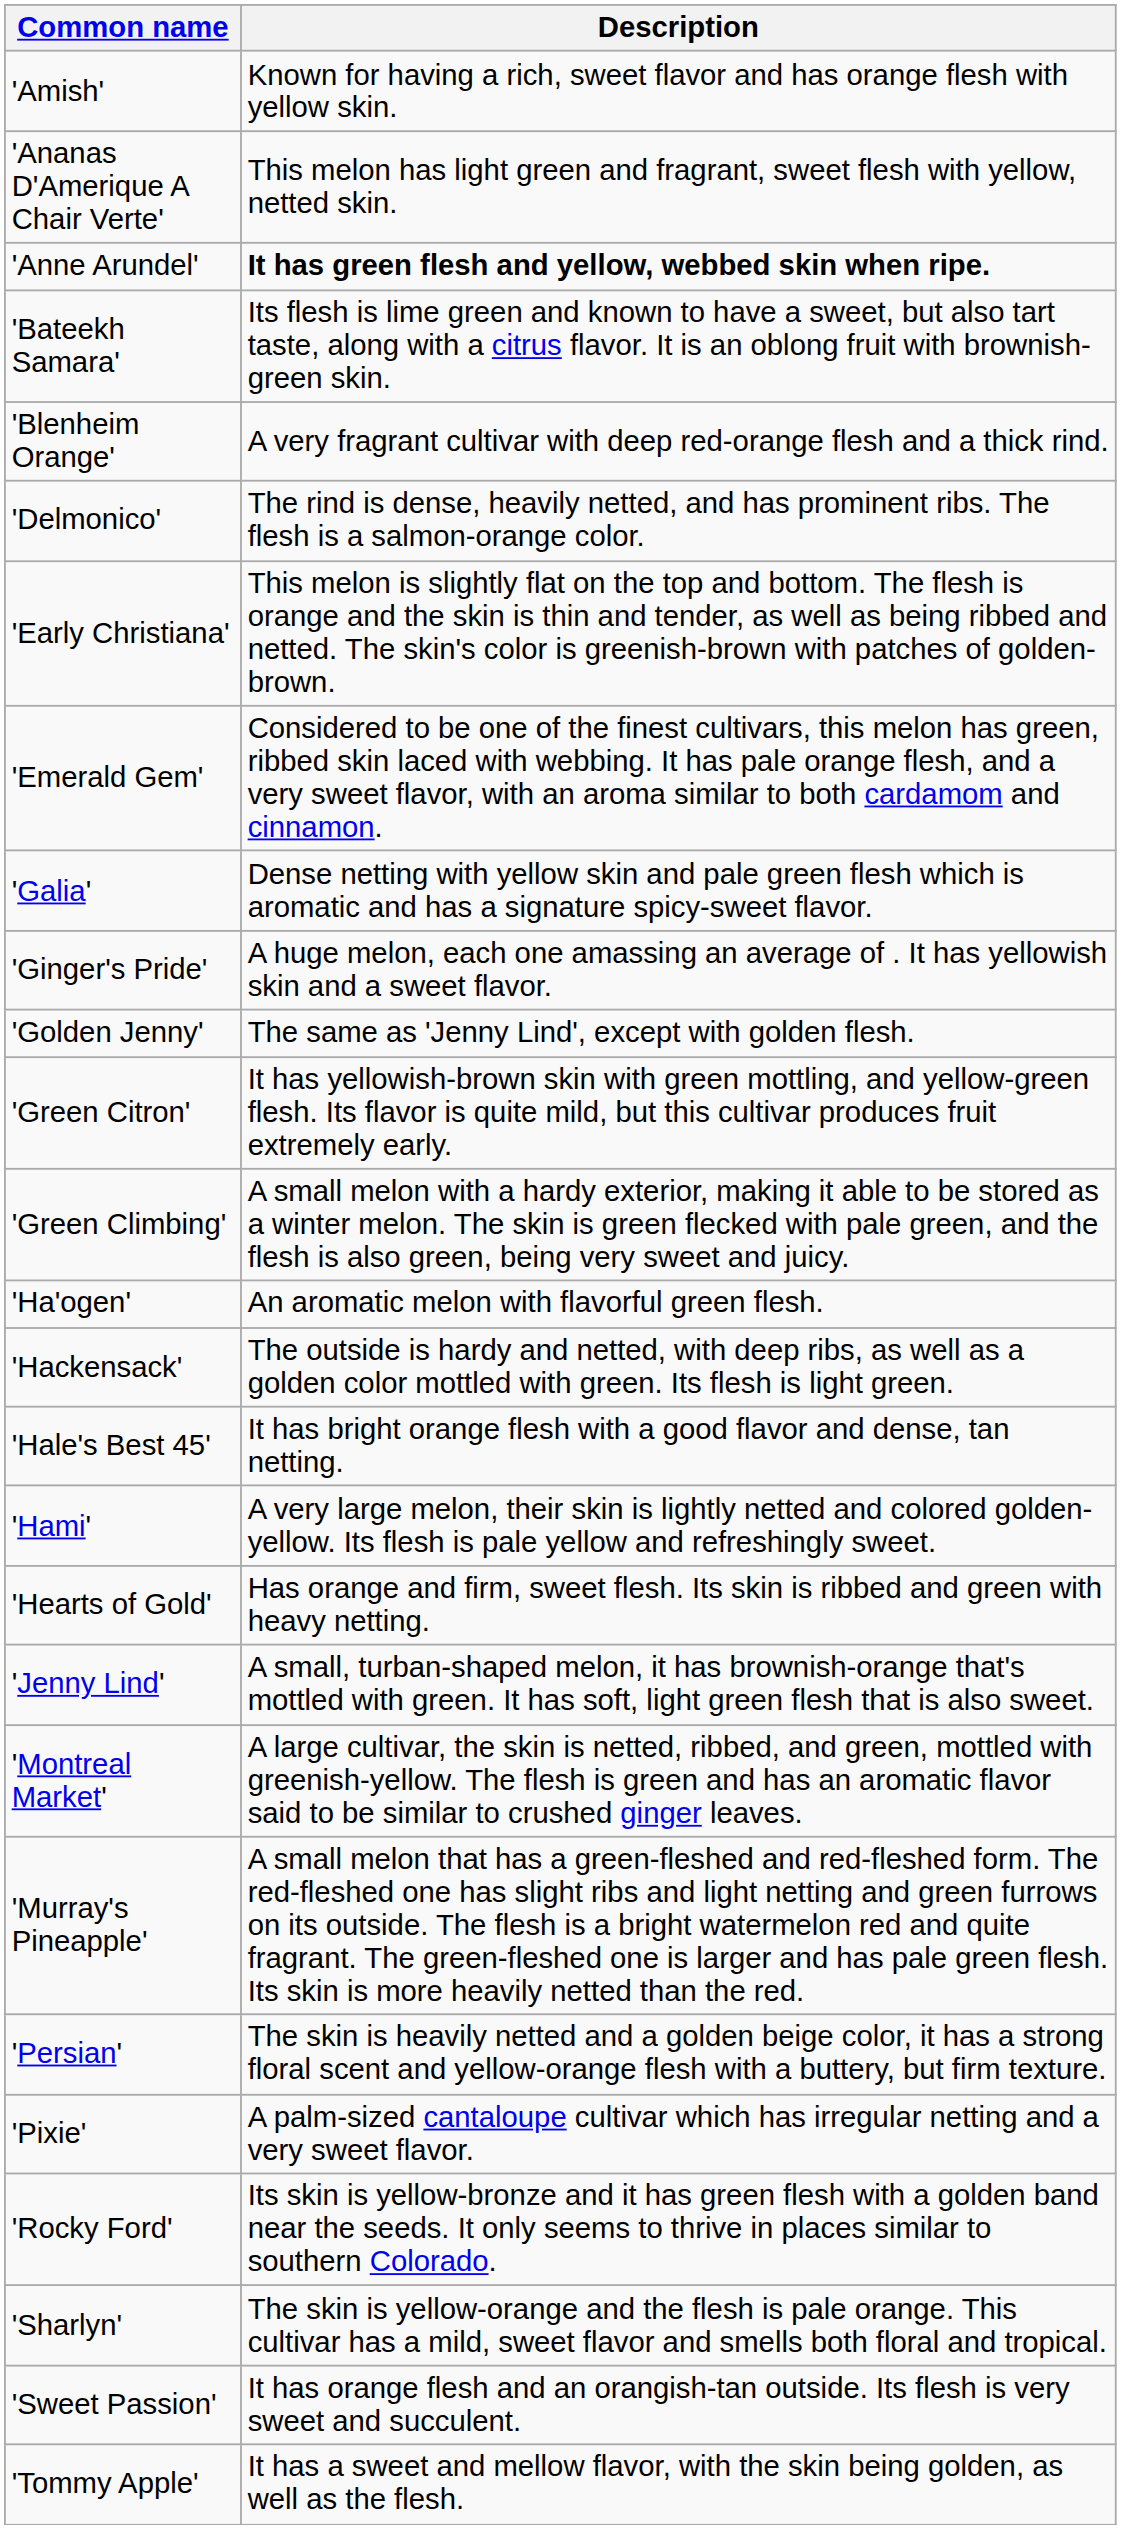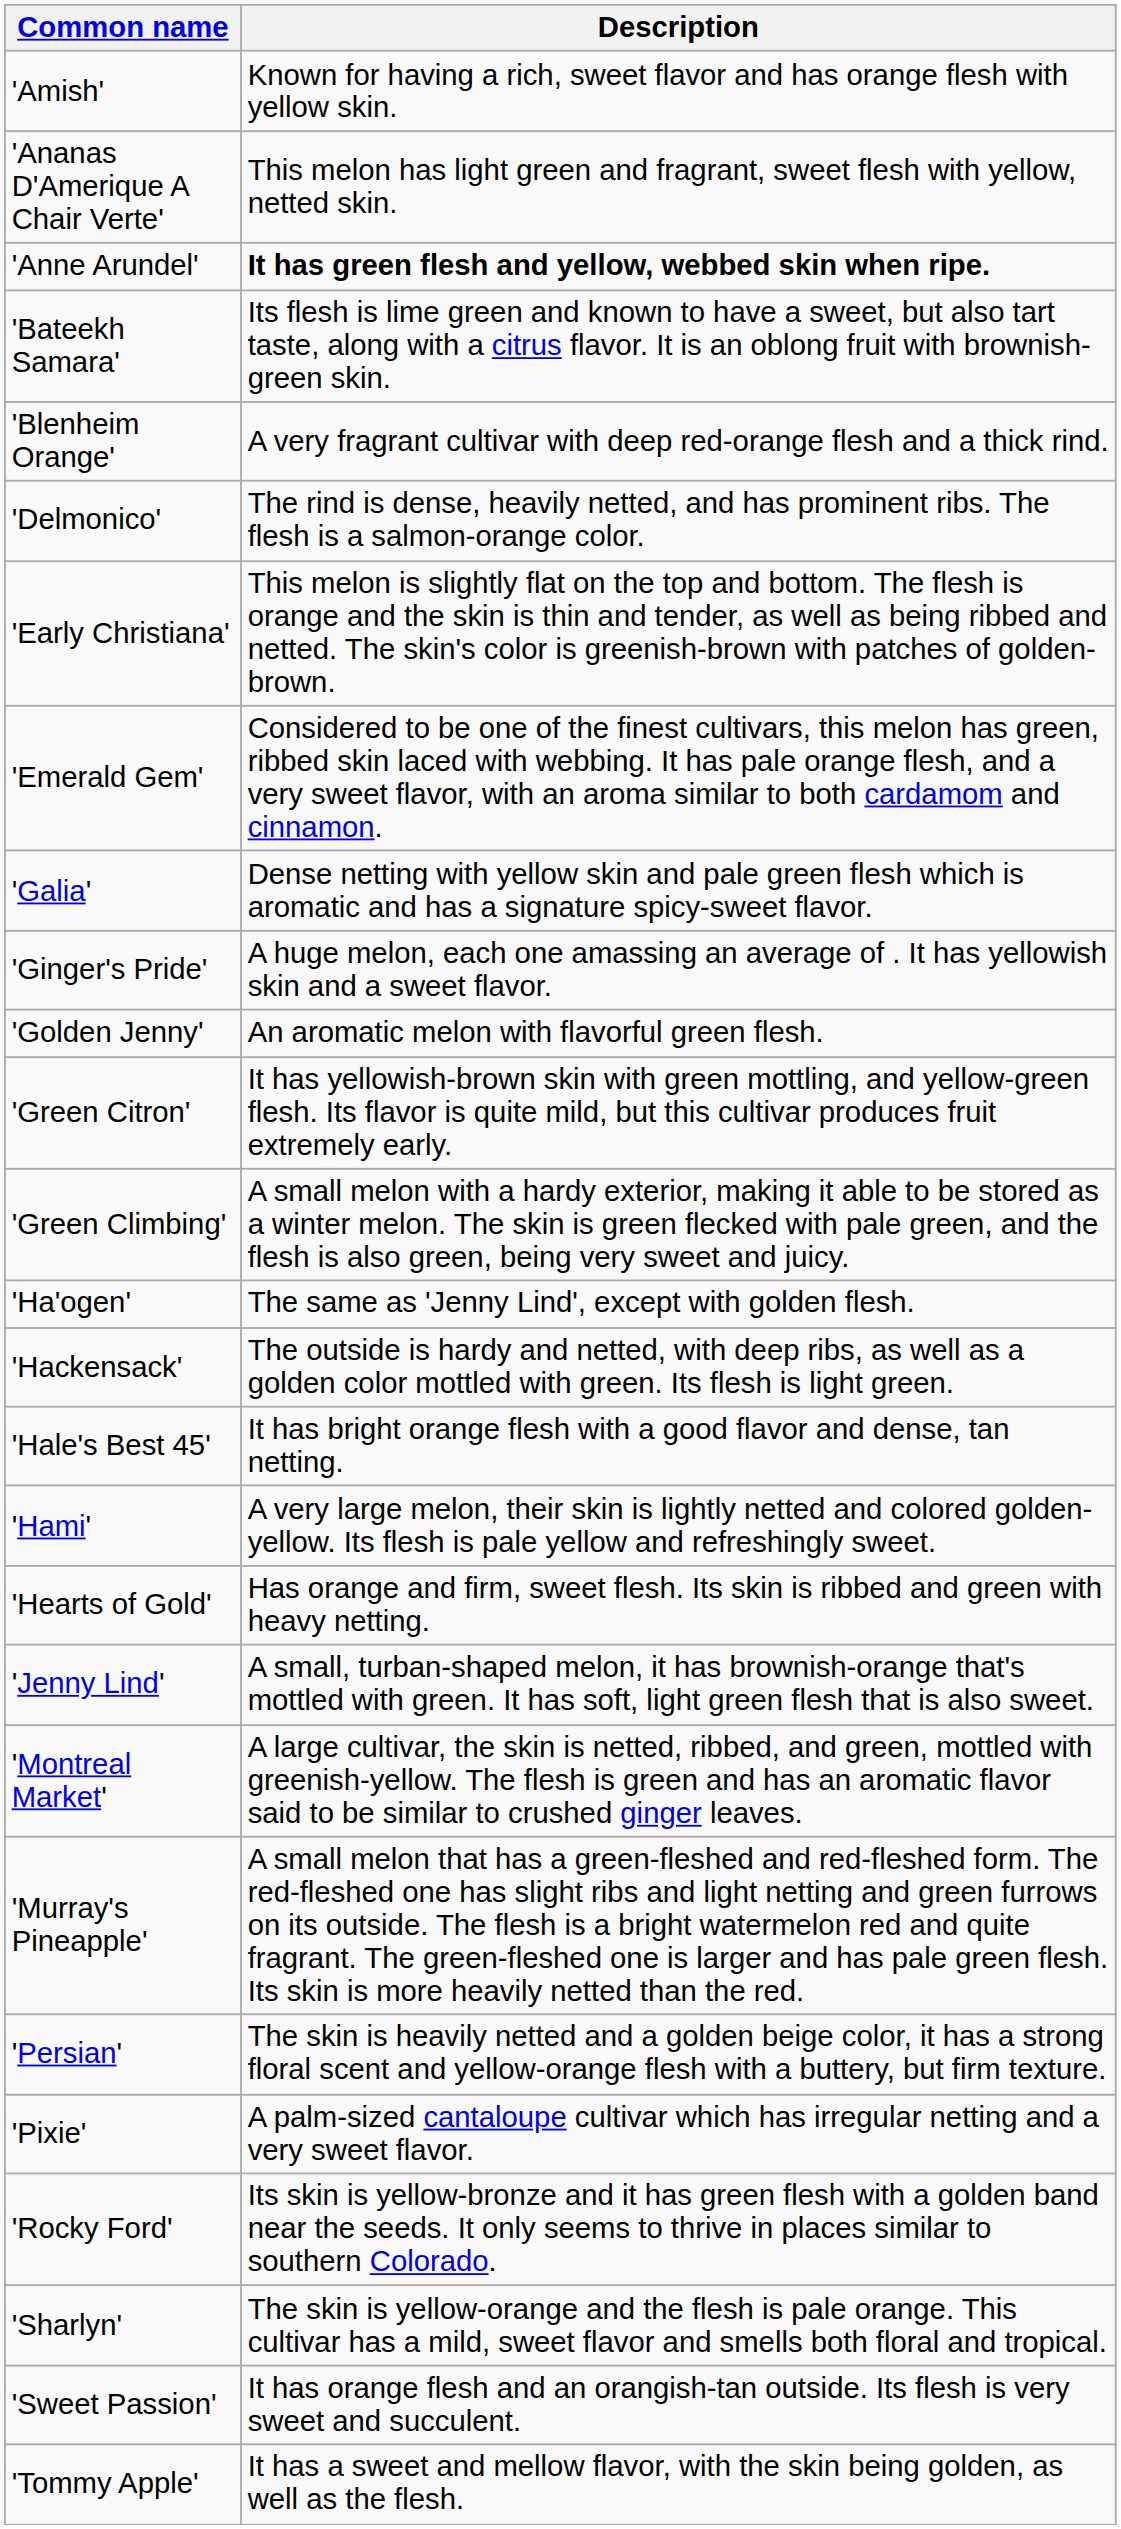 <table class="wikitable">
 <tr>
 <th><a href='#'>Common name</a></th>
 <th>Description</th>
 </tr>
 <tr>
 <td>'Amish'</td>
 <td>Known for having a rich, sweet flavor and has orange flesh with yellow skin.</td>
 </tr>
 <tr>
 <td>'Ananas D'Amerique A Chair Verte'</td>
 <td>This melon has light green and fragrant, sweet flesh with yellow, netted skin.</td>
 </tr>
 <tr>
 <td>'Anne Arundel'</td>
 <td><strong>It has green flesh and yellow, webbed skin when ripe.</strong></td>
 </tr>
 <tr>
 <td>'Bateekh Samara'</td>
 <td>Its flesh is lime green and known to have a sweet, but also tart taste, along with a <a href='#'>citrus</a> flavor. It is an oblong fruit with brownish-green skin.</td>
 </tr>
 <tr>
 <td>'Blenheim Orange'</td>
 <td>A very fragrant cultivar with deep red-orange flesh and a thick rind.</td>
 </tr>
 <tr>
 <td>'Delmonico'</td>
 <td>The rind is dense, heavily netted, and has prominent ribs. The flesh is a salmon-orange color.</td>
 </tr>
 <tr>
 <td>'Early Christiana'</td>
 <td>This melon is slightly flat on the top and bottom. The flesh is orange and the skin is thin and tender, as well as being ribbed and netted. The skin's color is greenish-brown with patches of golden-brown.</td>
 </tr>
 <tr>
 <td>'Emerald Gem'</td>
 <td>Considered to be one of the finest cultivars, this melon has green, ribbed skin laced with webbing. It has pale orange flesh, and a very sweet flavor, with an aroma similar to both <a href='#'>cardamom</a> and <a href='#'>cinnamon</a>.</td>
 </tr>
 <tr>
 <td>'<a href='#'>Galia</a>'</td>
 <td>Dense netting with yellow skin and pale green flesh which is aromatic and has a signature spicy-sweet flavor.</td>
 </tr>
 <tr>
 <td>'Ginger's Pride'</td>
 <td>A huge melon, each one amassing an average of . It has yellowish skin and a sweet flavor.</td>
 </tr>
 <tr>
 <td>'Golden Jenny'</td>
-<td>The same as 'Jenny Lind', except with golden flesh.</td>
+<td>An aromatic melon with flavorful green flesh.</td>
 </tr>
 <tr>
 <td>'Green Citron'</td>
 <td>It has yellowish-brown skin with green mottling, and yellow-green flesh. Its flavor is quite mild, but this cultivar produces fruit extremely early.</td>
 </tr>
 <tr>
 <td>'Green Climbing'</td>
 <td>A small melon with a hardy exterior, making it able to be stored as a winter melon. The skin is green flecked with pale green, and the flesh is also green, being very sweet and juicy.</td>
 </tr>
 <tr>
 <td>'Ha'ogen'</td>
-<td>An aromatic melon with flavorful green flesh.</td>
+<td>The same as 'Jenny Lind', except with golden flesh.</td>
 </tr>
 <tr>
 <td>'Hackensack'</td>
 <td>The outside is hardy and netted, with deep ribs, as well as a golden color mottled with green. Its flesh is light green.</td>
 </tr>
 <tr>
 <td>'Hale's Best 45'</td>
 <td>It has bright orange flesh with a good flavor and dense, tan netting.</td>
 </tr>
 <tr>
 <td>'<a href='#'>Hami</a>'</td>
 <td>A very large melon, their skin is lightly netted and colored golden-yellow. Its flesh is pale yellow and refreshingly sweet.</td>
 </tr>
 <tr>
 <td>'Hearts of Gold'</td>
 <td>Has orange and firm, sweet flesh. Its skin is ribbed and green with heavy netting.</td>
 </tr>
 <tr>
 <td>'<a href='#'>Jenny Lind</a>'</td>
 <td>A small, turban-shaped melon, it has brownish-orange that's mottled with green. It has soft, light green flesh that is also sweet.</td>
 </tr>
 <tr>
 <td>'<a href='#'>Montreal Market</a>'</td>
 <td>A large cultivar, the skin is netted, ribbed, and green, mottled with greenish-yellow. The flesh is green and has an aromatic flavor said to be similar to crushed <a href='#'>ginger</a> leaves.</td>
 </tr>
 <tr>
 <td>'Murray's Pineapple'</td>
 <td>A small melon that has a green-fleshed and red-fleshed form. The red-fleshed one has slight ribs and light netting and green furrows on its outside. The flesh is a bright watermelon red and quite fragrant. The green-fleshed one is larger and has pale green flesh. Its skin is more heavily netted than the red.</td>
 </tr>
 <tr>
 <td>'<a href='#'>Persian</a>'</td>
 <td>The skin is heavily netted and a golden beige color, it has a strong floral scent and yellow-orange flesh with a buttery, but firm texture.</td>
 </tr>
 <tr>
 <td>'Pixie'</td>
 <td>A palm-sized <a href='#'>cantaloupe</a> cultivar which has irregular netting and a very sweet flavor.</td>
 </tr>
 <tr>
 <td>'Rocky Ford'</td>
 <td>Its skin is yellow-bronze and it has green flesh with a golden band near the seeds. It only seems to thrive in places similar to southern <a href='#'>Colorado</a>.</td>
 </tr>
 <tr>
 <td>'Sharlyn'</td>
 <td>The skin is yellow-orange and the flesh is pale orange. This cultivar has a mild, sweet flavor and smells both floral and tropical.</td>
 </tr>
 <tr>
 <td>'Sweet Passion'</td>
 <td>It has orange flesh and an orangish-tan outside. Its flesh is very sweet and succulent.</td>
 </tr>
 <tr>
 <td>'Tommy Apple'</td>
 <td>It has a sweet and mellow flavor, with the skin being golden, as well as the flesh.</td>
 </tr>
 </table>
